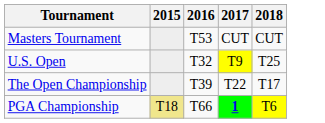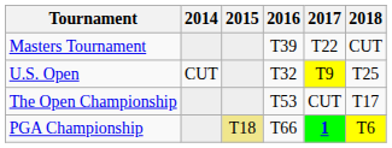 <table class="wikitable" style="font-size:95%;text-align:center;">
 <tr>
 <th>Tournament</th>
+<th>2014</th>
 <th>2015</th>
 <th>2016</th>
 <th>2017</th>
 <th>2018</th>
 </tr>
 <tr>
 <td align=left><a href='#'>Masters Tournament</a></td>
 <td style="background:#eeeeee;"></td>
-<td>T53</td>
-<td>CUT</td>
+<td style="background:#eeeeee;"></td>
+<td>T39</td>
+<td>T22</td>
 <td>CUT</td>
 </tr>
 <tr>
 <td align=left><a href='#'>U.S. Open</a></td>
+<td>CUT</td>
 <td style="background:#eeeeee;"></td>
 <td>T32</td>
 <td style="background:yellow;">T9</td>
 <td>T25</td>
 </tr>
 <tr>
 <td align=left><a href='#'>The Open Championship</a></td>
 <td style="background:#eeeeee;"></td>
-<td>T39</td>
-<td>T22</td>
+<td style="background:#eeeeee;"></td>
+<td>T53</td>
+<td>CUT</td>
 <td>T17</td>
 </tr>
 <tr>
 <td align=left><a href='#'>PGA Championship</a></td>
+<td style="background:#eeeeee;"></td>
 <td style="background: khaki;">T18</td>
 <td>T66</td>
 <td style="background:lime;"><strong><a href='#'>1</a></strong></td>
 <td style="background:yellow;">T6</td>
 </tr>
 </table>
